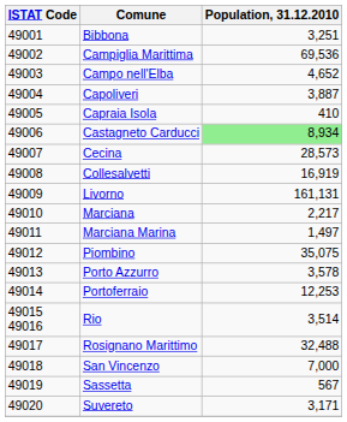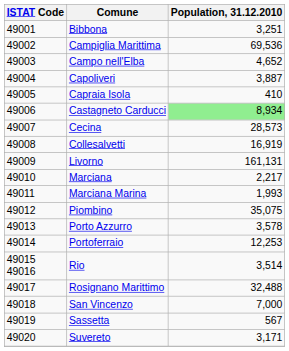 <table class="wikitable sortable">
 <tr>
 <th><a href='#'>ISTAT</a> Code</th>
 <th>Comune</th>
 <th>Population, 31.12.2010</th>
 </tr>
 <tr>
 <td>49001</td>
 <td><a href='#'>Bibbona</a></td>
 <td align="right">3,251</td>
 </tr>
 <tr>
 <td>49002</td>
 <td><a href='#'>Campiglia Marittima</a></td>
 <td align="right">69,536</td>
 </tr>
 <tr>
 <td>49003</td>
 <td><a href='#'>Campo nell'Elba</a></td>
 <td align="right">4,652</td>
 </tr>
 <tr>
 <td>49004</td>
 <td><a href='#'>Capoliveri</a></td>
 <td align="right">3,887</td>
 </tr>
 <tr>
 <td>49005</td>
 <td><a href='#'>Capraia Isola</a></td>
 <td align="right">410</td>
 </tr>
 <tr>
 <td>49006</td>
 <td><a href='#'>Castagneto Carducci</a></td>
 <td align="right" style="background: lightgreen;">8,934</td>
 </tr>
 <tr>
 <td>49007</td>
 <td><a href='#'>Cecina</a></td>
 <td align="right">28,573</td>
 </tr>
 <tr>
 <td>49008</td>
 <td><a href='#'>Collesalvetti</a></td>
 <td align="right">16,919</td>
 </tr>
 <tr>
 <td>49009</td>
 <td><a href='#'>Livorno</a></td>
 <td align="right">161,131</td>
 </tr>
 <tr>
 <td>49010</td>
 <td><a href='#'>Marciana</a></td>
 <td align="right">2,217</td>
 </tr>
 <tr>
 <td>49011</td>
 <td><a href='#'>Marciana Marina</a></td>
-<td align="right">1,497</td>
+<td align="right">1,993</td>
 </tr>
 <tr>
 <td>49012</td>
 <td><a href='#'>Piombino</a></td>
 <td align="right">35,075</td>
 </tr>
 <tr>
 <td>49013</td>
 <td><a href='#'>Porto Azzurro</a></td>
 <td align="right">3,578</td>
 </tr>
 <tr>
 <td>49014</td>
 <td><a href='#'>Portoferraio</a></td>
 <td align="right">12,253</td>
 </tr>
 <tr>
 <td>49015<br>49016</td>
 <td><a href='#'>Rio</a></td>
 <td align="right">3,514</td>
 </tr>
 <tr>
 <td>49017</td>
 <td><a href='#'>Rosignano Marittimo</a></td>
 <td align="right">32,488</td>
 </tr>
 <tr>
 <td>49018</td>
 <td><a href='#'>San Vincenzo</a></td>
 <td align="right">7,000</td>
 </tr>
 <tr>
 <td>49019</td>
 <td><a href='#'>Sassetta</a></td>
 <td align="right">567</td>
 </tr>
 <tr>
 <td>49020</td>
 <td><a href='#'>Suvereto</a></td>
 <td align="right">3,171</td>
 </tr>
 <tr>
 </tr>
 </table>
